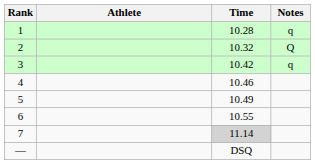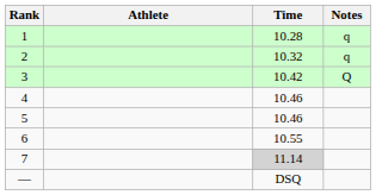 <table class="wikitable" style="text-align:center">
 <tr>
 <th width=40>Rank</th>
 <th width=250>Athlete</th>
 <th width=80>Time</th>
 <th width=50>Notes</th>
 </tr>
 <tr bgcolor="ccffcc">
 <td>1</td>
 <td align=left></td>
 <td>10.28</td>
 <td>q</td>
 </tr>
 <tr bgcolor="ccffcc">
 <td>2</td>
 <td align=left></td>
 <td>10.32</td>
-<td>Q</td>
+<td>q</td>
 </tr>
 <tr bgcolor="ccffcc">
 <td>3</td>
 <td align=left></td>
 <td>10.42</td>
-<td>q</td>
+<td>Q</td>
 </tr>
 <tr>
 <td>4</td>
 <td align=left></td>
 <td>10.46</td>
 <td></td>
 </tr>
 <tr>
 <td>5</td>
 <td align=left></td>
-<td>10.49</td>
+<td>10.46</td>
 <td></td>
 </tr>
 <tr>
 <td>6</td>
 <td align=left></td>
 <td>10.55</td>
 <td></td>
 </tr>
 <tr>
 <td>7</td>
 <td align=left></td>
 <td style="background: lightgrey;">11.14</td>
 <td></td>
 </tr>
 <tr>
 <td>—</td>
 <td align=left></td>
 <td>DSQ</td>
 <td></td>
 </tr>
 </table>
